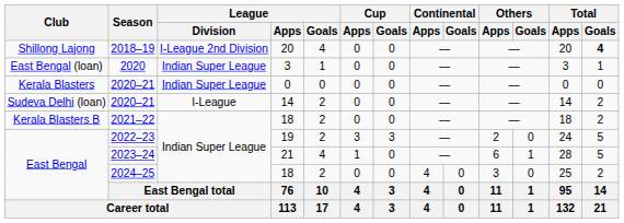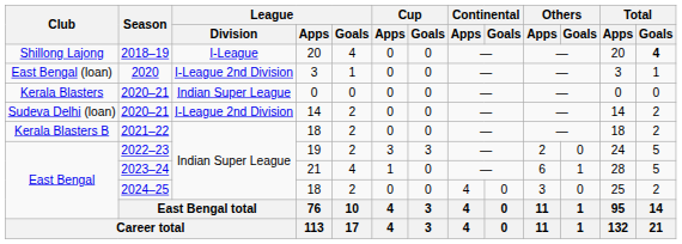 <table class="wikitable" style="text-align: center;">
 <tr>
 <th rowspan="2">Club</th>
 <th rowspan="2">Season</th>
 <th colspan="3">League</th>
 <th colspan="2">Cup</th>
 <th colspan="2"><strong>Continental</strong></th>
 <th colspan="2">Others</th>
 <th colspan="2">Total</th>
 </tr>
 <tr>
 <th>Division</th>
 <th>Apps</th>
 <th>Goals</th>
 <th>Apps</th>
 <th>Goals</th>
 <th>Apps</th>
 <th>Goals</th>
 <th>Apps</th>
 <th>Goals</th>
 <th>Apps</th>
 <th>Goals</th>
 </tr>
 <tr>
 <td rowspan="1"><a href='#'>Shillong Lajong</a></td>
 <td><a href='#'>2018–19</a></td>
-<td rowspan="1"><a href='#'>I-League 2nd Division</a></td>
+<td rowspan="1"><a href='#'>I-League</a></td>
 <td>20</td>
 <td>4</td>
 <td>0</td>
 <td>0</td>
 <td colspan="2">—</td>
 <td colspan="2">—</td>
 <td>20</td>
 <td><strong>4</strong></td>
 </tr>
 <tr>
 <td rowspan="1"><a href='#'>East Bengal</a> (loan)</td>
 <td><a href='#'>2020</a></td>
-<td rowspan="1"><a href='#'>Indian Super League</a></td>
+<td rowspan="1"><a href='#'>I-League 2nd Division</a></td>
 <td>3</td>
 <td>1</td>
 <td>0</td>
 <td>0</td>
 <td colspan="2">—</td>
 <td colspan="2">—</td>
 <td>3</td>
 <td>1</td>
 </tr>
 <tr>
 <td rowspan="1"><a href='#'>Kerala Blasters</a></td>
 <td><a href='#'>2020–21</a></td>
 <td rowspan="1"><a href='#'>Indian Super League</a></td>
 <td>0</td>
 <td>0</td>
 <td>0</td>
 <td>0</td>
 <td colspan="2">—</td>
 <td colspan="2">—</td>
 <td>0</td>
 <td>0</td>
 </tr>
 <tr>
 <td rowspan="1"><a href='#'>Sudeva Delhi</a> (loan)</td>
 <td><a href='#'>2020–21</a></td>
-<td rowspan="1">I-League</td>
+<td rowspan="1"><a href='#'>I-League 2nd Division</a></td>
 <td>14</td>
 <td>2</td>
 <td>0</td>
 <td>0</td>
 <td colspan="2">—</td>
 <td colspan="2">—</td>
 <td>14</td>
 <td>2</td>
 </tr>
 <tr>
 <td rowspan="1"><a href='#'>Kerala Blasters B</a></td>
 <td><a href='#'>2021–22</a></td>
 <td rowspan="4">Indian Super League</td>
 <td>18</td>
 <td>2</td>
 <td>0</td>
 <td>0</td>
 <td colspan="2">—</td>
 <td colspan="2">—</td>
 <td>18</td>
 <td>2</td>
 </tr>
 <tr>
 <td rowspan="4"><a href='#'>East Bengal</a></td>
 <td><a href='#'>2022–23</a></td>
 <td>19</td>
 <td>2</td>
 <td>3</td>
 <td>3</td>
 <td colspan="2">—</td>
 <td>2</td>
 <td>0</td>
 <td>24</td>
 <td>5</td>
 </tr>
 <tr>
 <td><a href='#'>2023–24</a></td>
 <td>21</td>
 <td>4</td>
 <td>1</td>
 <td>0</td>
 <td colspan="2">—</td>
 <td>6</td>
 <td>1</td>
 <td>28</td>
 <td>5</td>
 </tr>
 <tr>
 <td><a href='#'>2024–25</a></td>
 <td>18</td>
 <td>2</td>
 <td>0</td>
 <td>0</td>
 <td>4</td>
 <td>0</td>
 <td>3</td>
 <td>0</td>
 <td>25</td>
 <td>2</td>
 </tr>
 <tr>
 <th colspan="2">East Bengal total</th>
 <th>76</th>
 <th>10</th>
 <th>4</th>
 <th>3</th>
 <th>4</th>
 <th>0</th>
 <th>11</th>
 <th>1</th>
 <th>95</th>
 <th>14</th>
 </tr>
 <tr>
 <th colspan="3">Career total</th>
 <th>113</th>
 <th>17</th>
 <th>4</th>
 <th>3</th>
 <th>4</th>
 <th>0</th>
 <th>11</th>
 <th>1</th>
 <th>132</th>
 <th>21</th>
 </tr>
 </table>
